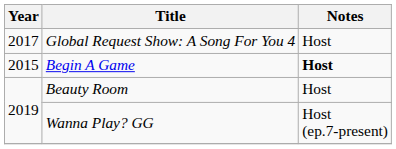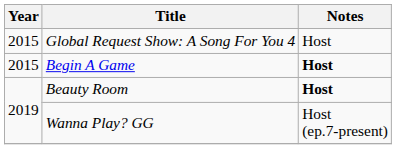 <table class="wikitable">
 <tr>
 <th>Year</th>
 <th>Title</th>
 <th>Notes</th>
 </tr>
 <tr>
-<td>2017</td>
+<td>2015</td>
 <td><em>Global Request Show: A Song For You 4</em></td>
 <td>Host</td>
 </tr>
 <tr>
 <td>2015</td>
 <td><em><a href='#'>Begin A Game</a></em></td>
 <td><strong>Host</strong></td>
 </tr>
 <tr>
 <td rowspan="2">2019</td>
 <td><em>Beauty Room</em></td>
-<td>Host</td>
+<td><strong>Host</strong></td>
 </tr>
 <tr>
 <td><em>Wanna Play? GG</em></td>
 <td>Host<br>(ep.7-present)</td>
 </tr>
 <tr>
 </tr>
 </table>
